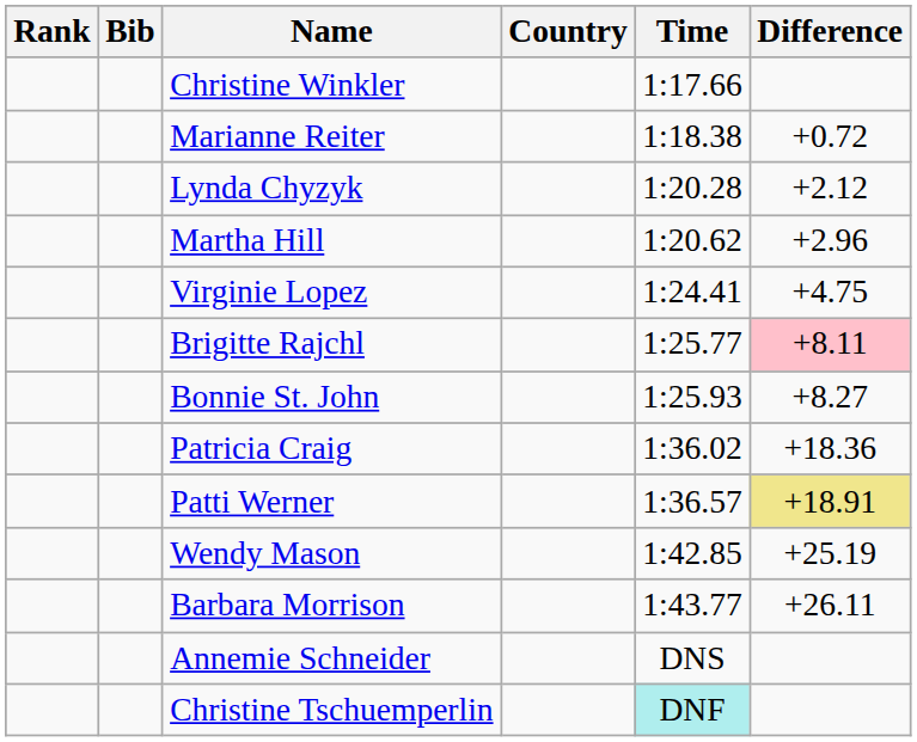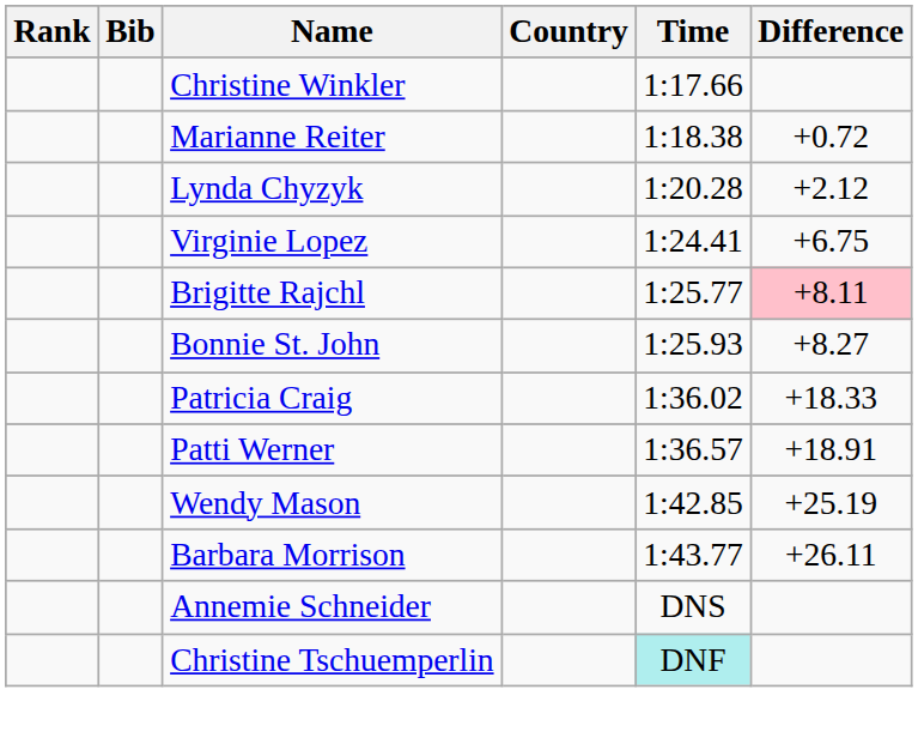 <table class="wikitable sortable" style="text-align:center">
 <tr>
 <th>Rank</th>
 <th>Bib</th>
 <th>Name</th>
 <th>Country</th>
 <th>Time</th>
 <th>Difference</th>
 </tr>
 <tr>
 <td></td>
 <td></td>
 <td align=left><a href='#'>Christine Winkler</a></td>
 <td align=left></td>
 <td>1:17.66</td>
 <td></td>
 </tr>
 <tr>
 <td></td>
 <td></td>
 <td align=left><a href='#'>Marianne Reiter</a></td>
 <td align=left></td>
 <td>1:18.38</td>
 <td>+0.72</td>
 </tr>
 <tr>
 <td></td>
 <td></td>
 <td align=left><a href='#'>Lynda Chyzyk</a></td>
 <td align=left></td>
 <td>1:20.28</td>
 <td>+2.12</td>
 </tr>
 <tr>
 <td></td>
 <td></td>
-<td align=left><a href='#'>Martha Hill</a></td>
-<td align=left></td>
-<td>1:20.62</td>
-<td>+2.96</td>
-</tr>
-<tr>
-<td></td>
-<td></td>
 <td align=left><a href='#'>Virginie Lopez</a></td>
 <td align=left></td>
 <td>1:24.41</td>
-<td>+4.75</td>
+<td>+6.75</td>
 </tr>
 <tr>
 <td></td>
 <td></td>
 <td align=left><a href='#'>Brigitte Rajchl</a></td>
 <td align=left></td>
 <td>1:25.77</td>
 <td style="background: pink;">+8.11</td>
 </tr>
 <tr>
 <td></td>
 <td></td>
 <td align=left><a href='#'>Bonnie St. John</a></td>
 <td align=left></td>
 <td>1:25.93</td>
 <td>+8.27</td>
 </tr>
 <tr>
 <td></td>
 <td></td>
 <td align=left><a href='#'>Patricia Craig</a></td>
 <td align=left></td>
 <td>1:36.02</td>
-<td>+18.36</td>
+<td>+18.33</td>
 </tr>
 <tr>
 <td></td>
 <td></td>
 <td align=left><a href='#'>Patti Werner</a></td>
 <td align=left></td>
 <td>1:36.57</td>
-<td style="background: khaki;">+18.91</td>
+<td>+18.91</td>
 </tr>
 <tr>
 <td></td>
 <td></td>
 <td align=left><a href='#'>Wendy Mason</a></td>
 <td align=left></td>
 <td>1:42.85</td>
 <td>+25.19</td>
 </tr>
 <tr>
 <td></td>
 <td></td>
 <td align=left><a href='#'>Barbara Morrison</a></td>
 <td align=left></td>
 <td>1:43.77</td>
 <td>+26.11</td>
 </tr>
 <tr>
 <td></td>
 <td></td>
 <td align=left><a href='#'>Annemie Schneider</a></td>
 <td align=left></td>
 <td>DNS</td>
 <td></td>
 </tr>
 <tr>
 <td></td>
 <td></td>
 <td align=left><a href='#'>Christine Tschuemperlin</a></td>
 <td align=left></td>
 <td style="background: paleturquoise;">DNF</td>
 <td></td>
 </tr>
 </table>
